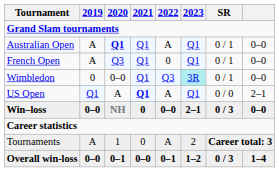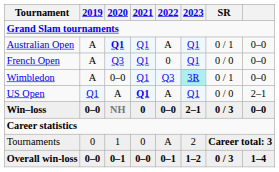 <table class="wikitable" style="text-align:center">
 <tr>
 <th>Tournament</th>
 <th><a href='#'>2019</a></th>
 <th><a href='#'>2020</a></th>
 <th><a href='#'>2021</a></th>
 <th><a href='#'>2022</a></th>
 <th><a href='#'>2023</a></th>
 <th>SR</th>
 <th></th>
 </tr>
 <tr>
 <td align=left colspan="9"><strong><a href='#'>Grand Slam tournaments</a></strong></td>
 </tr>
 <tr>
 <td align="left"><a href='#'>Australian Open</a></td>
 <td>A</td>
 <td bgcolor="f0f8ff"><strong><a href='#'>Q1</a></strong></td>
 <td bgcolor="f0f8ff"><a href='#'>Q1</a></td>
 <td>A</td>
 <td bgcolor="f0f8ff"><a href='#'>Q1</a></td>
 <td>0 / 1</td>
 <td>0–0</td>
 </tr>
 <tr>
 <td align="left"><a href='#'>French Open</a></td>
 <td>A</td>
 <td bgcolor="f0f8ff"><a href='#'>Q3</a></td>
 <td bgcolor="f0f8ff"><a href='#'>Q1</a></td>
 <td>0</td>
 <td bgcolor="f0f8ff"><a href='#'>Q1</a></td>
-<td>0 / 1</td>
+<td>0 / 0</td>
 <td>0–0</td>
 </tr>
 <tr>
 <td align="left"><a href='#'>Wimbledon</a></td>
-<td>0</td>
+<td>A</td>
 <td>0–0</td>
 <td bgcolor=f0f8ff><a href='#'>Q1</a></td>
 <td bgcolor=f0f8ff><a href='#'>Q3</a></td>
 <td bgcolor=afeeee><a href='#'>3R</a></td>
 <td>0 / 1</td>
 <td>0–0</td>
 </tr>
 <tr>
 <td align="left"><a href='#'>US Open</a></td>
 <td bgcolor=f0f8ff><a href='#'>Q1</a></td>
 <td>A</td>
 <td bgcolor=f0f8ff><strong><a href='#'>Q1</a></strong></td>
 <td>A</td>
 <td bgcolor=f0f8ff><a href='#'>Q1</a></td>
 <td>0 / 0</td>
 <td>2–1</td>
 </tr>
 <tr style="background:#efefef;font-weight:bold">
 <td align="left">Win–loss</td>
 <td>0–0</td>
 <td style="color:#767676">NH</td>
 <td>0</td>
 <td>0–0</td>
 <td>2–1</td>
 <td>0 / 3</td>
 <td>0–0</td>
 </tr>
 <tr>
 <td align=left colspan="9"><strong>Career statistics</strong></td>
 </tr>
 <tr bgcolor=efefef>
 <td align=left>Tournaments</td>
-<td>A</td>
+<td>0</td>
 <td>1</td>
 <td>0</td>
 <td>A</td>
 <td>2</td>
 <td colspan="3"><strong>Career total: 3</strong></td>
 </tr>
 <tr style=background:#efefef;font-weight:bold>
 <td align=left>Overall win-loss</td>
 <td>0–0</td>
 <td>0–1</td>
 <td>0–0</td>
 <td>0–1</td>
 <td>1–2</td>
 <td>0 / 3</td>
 <td>1–4</td>
 </tr>
 </table>
